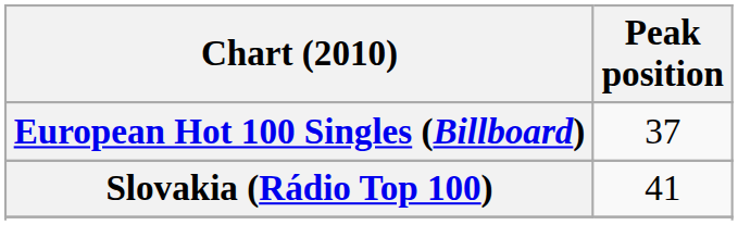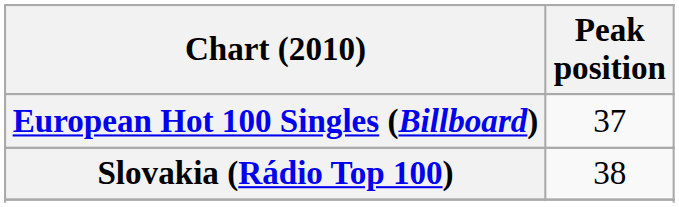 <table class="wikitable sortable plainrowheaders" style="text-align:center">
 <tr>
 <th scope="col">Chart (2010)</th>
 <th scope="col">Peak<br>position</th>
 </tr>
 <tr>
 </tr>
 <tr>
 </tr>
 <tr>
 </tr>
 <tr>
 </tr>
 <tr>
 </tr>
 <tr>
 </tr>
 <tr>
 </tr>
 <tr>
 <th scope="row"><a href='#'>European Hot 100 Singles</a> (<em><a href='#'>Billboard</a></em>)</th>
 <td>37</td>
 </tr>
 <tr>
 </tr>
 <tr>
 </tr>
 <tr>
 </tr>
 <tr>
 </tr>
 <tr>
 </tr>
 <tr>
 <th scope="row">Slovakia (<a href='#'>Rádio Top 100</a>)</th>
-<td>41</td>
+<td>38</td>
 </tr>
 <tr>
 </tr>
 <tr>
 </tr>
 <tr>
 </tr>
 <tr>
 </tr>
 <tr>
 </tr>
 <tr>
 </tr>
 <tr>
 </tr>
 </table>
